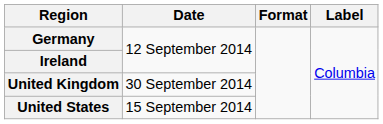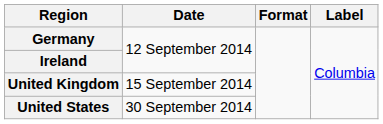 <table class="wikitable plainrowheaders">
 <tr>
 <th scope="col">Region</th>
 <th scope="col">Date</th>
 <th scope="col">Format</th>
 <th scope="col">Label</th>
 </tr>
 <tr>
 <th scope="row">Germany</th>
 <td rowspan="2">12 September 2014</td>
 <td rowspan="4"></td>
 <td rowspan="4"><a href='#'>Columbia</a></td>
 </tr>
 <tr>
 <th scope="row">Ireland</th>
 </tr>
 <tr>
 <th scope="row">United Kingdom</th>
-<td>30 September 2014</td>
+<td>15 September 2014</td>
 </tr>
 <tr>
 <th scope="row">United States</th>
-<td>15 September 2014</td>
+<td>30 September 2014</td>
 </tr>
 </table>
